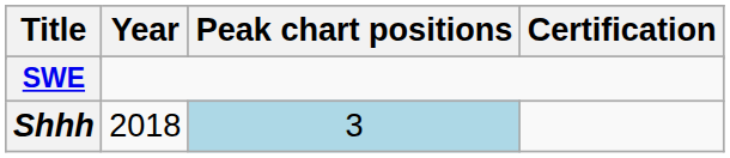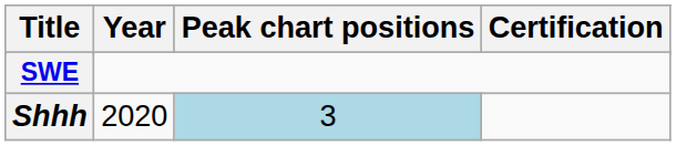 <table class="wikitable plainrowheaders" style="text-align:center;">
 <tr>
 <th scope="col" rowspan="2">Title</th>
 <th scope="col" rowspan="2">Year</th>
 <th scope="col" colspan="1">Peak chart positions</th>
 <th scope="col" rowspan="2">Certification</th>
 </tr>
 <tr>
 </tr>
 <tr>
 <th scope="col" style="width:3em;font-size:85%;"><a href='#'>SWE</a> <br></th>
 </tr>
 <tr>
 <th scope="row"><em>Shhh</em></th>
-<td>2018</td>
+<td>2020</td>
 <td style="background: lightblue;">3</td>
 <td></td>
 </tr>
 </table>
